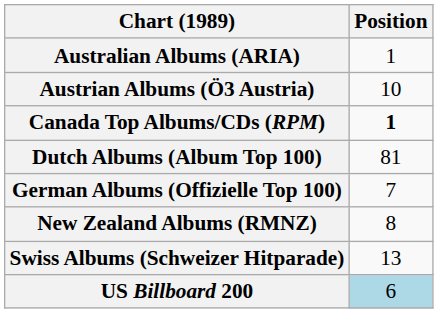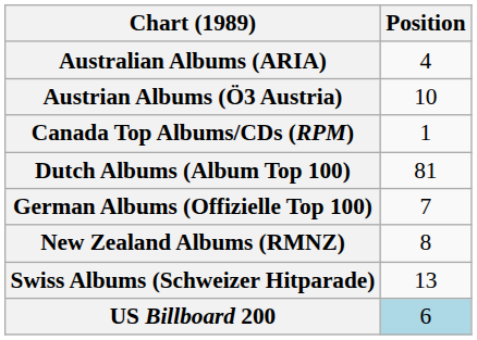 <table class="wikitable sortable plainrowheaders" style="text-align:center">
 <tr>
 <th scope="col">Chart (1989)</th>
 <th scope="col">Position</th>
 </tr>
 <tr>
 <th scope="row">Australian Albums (ARIA)</th>
-<td>1</td>
+<td>4</td>
 </tr>
 <tr>
 <th scope="row">Austrian Albums (Ö3 Austria)</th>
 <td>10</td>
 </tr>
 <tr>
 <th scope="row">Canada Top Albums/CDs (<em>RPM</em>)</th>
-<td><strong>1</strong></td>
+<td>1</td>
 </tr>
 <tr>
 <th scope="row">Dutch Albums (Album Top 100)</th>
 <td>81</td>
 </tr>
 <tr>
 <th scope="row">German Albums (Offizielle Top 100)</th>
 <td>7</td>
 </tr>
 <tr>
 <th scope="row">New Zealand Albums (RMNZ)</th>
 <td>8</td>
 </tr>
 <tr>
 <th scope="row">Swiss Albums (Schweizer Hitparade)</th>
 <td>13</td>
 </tr>
 <tr>
 <th scope="row">US <em>Billboard</em> 200</th>
 <td style="background: lightblue;">6</td>
 </tr>
 </table>
